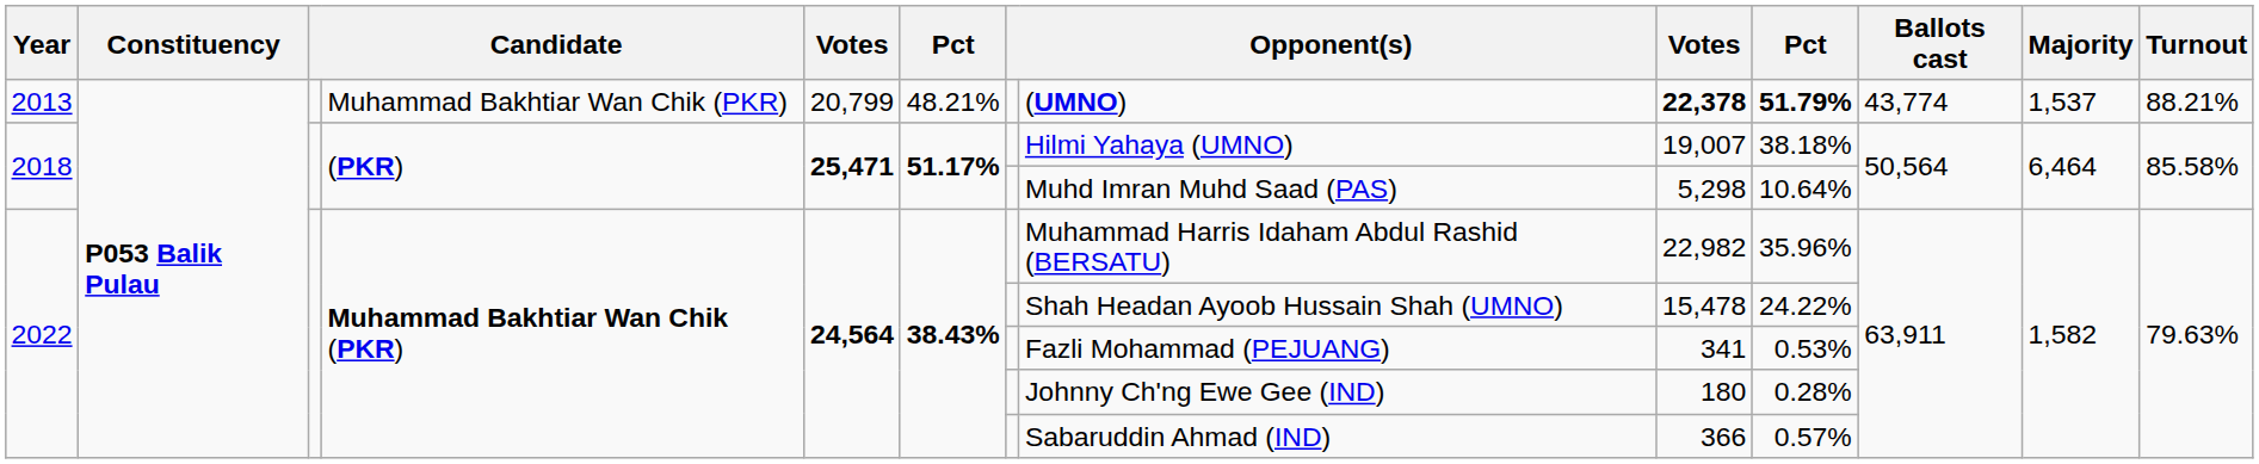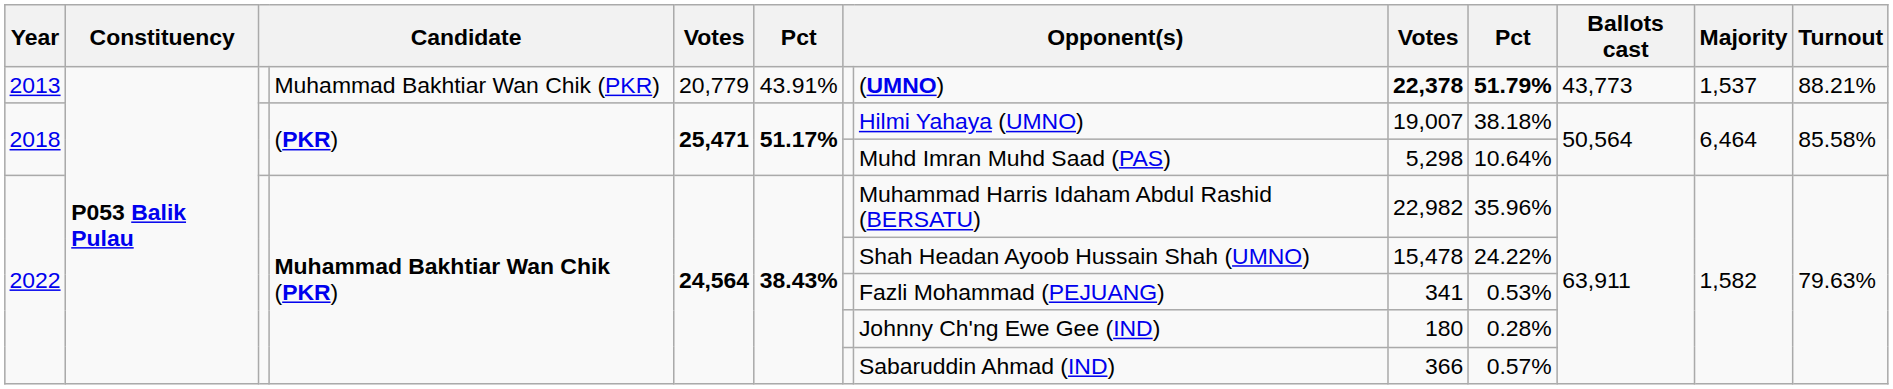 <table class="wikitable" style="margin:0.5em ; font-size:95%">
 <tr>
 <th>Year</th>
 <th>Constituency</th>
 <th colspan=2>Candidate</th>
 <th>Votes</th>
 <th>Pct</th>
 <th colspan=2>Opponent(s)</th>
 <th>Votes</th>
 <th>Pct</th>
 <th>Ballots cast</th>
 <th>Majority</th>
 <th>Turnout</th>
 </tr>
 <tr>
 <td><a href='#'>2013</a></td>
 <td rowspan=8><strong>P053 <a href='#'>Balik Pulau</a></strong></td>
 <td></td>
 <td>Muhammad Bakhtiar Wan Chik (<a href='#'>PKR</a>)</td>
-<td align="right">20,799</td>
-<td>48.21%</td>
+<td align="right">20,779</td>
+<td>43.91%</td>
 <td></td>
 <td> (<a href='#'><strong>UMNO</strong></a>)</td>
 <td align="right"><strong>22,378</strong></td>
 <td><strong>51.79%</strong></td>
-<td>43,774</td>
+<td>43,773</td>
 <td>1,537</td>
 <td>88.21%</td>
 </tr>
 <tr>
 <td rowspan=2><a href='#'>2018</a></td>
 <td rowspan=2 ></td>
 <td rowspan=2> (<a href='#'><strong>PKR</strong></a>)</td>
 <td rowspan=2 align="right"><strong>25,471</strong></td>
 <td rowspan=2><strong>51.17%</strong></td>
 <td></td>
 <td><a href='#'>Hilmi Yahaya</a> (<a href='#'>UMNO</a>)</td>
 <td align="right">19,007</td>
 <td>38.18%</td>
 <td rowspan=2>50,564</td>
 <td rowspan=2>6,464</td>
 <td rowspan=2>85.58%</td>
 </tr>
 <tr>
 <td></td>
 <td>Muhd Imran Muhd Saad (<a href='#'>PAS</a>)</td>
 <td align="right">5,298</td>
 <td>10.64%</td>
 </tr>
 <tr>
 <td rowspan=5><a href='#'>2022</a></td>
 <td rowspan=5 ></td>
 <td rowspan=5><strong>Muhammad Bakhtiar Wan Chik</strong> (<a href='#'><strong>PKR</strong></a>)</td>
 <td rowspan=5 align="right"><strong>24,564</strong></td>
 <td rowspan=5><strong>38.43%</strong></td>
 <td bgcolor=></td>
 <td>Muhammad Harris Idaham Abdul Rashid (<a href='#'>BERSATU</a>)</td>
 <td align="right">22,982</td>
 <td>35.96%</td>
 <td rowspan=5>63,911</td>
 <td rowspan=5>1,582</td>
 <td rowspan=5>79.63%</td>
 </tr>
 <tr>
 <td></td>
 <td>Shah Headan Ayoob Hussain Shah (<a href='#'>UMNO</a>)</td>
 <td align="right">15,478</td>
 <td>24.22%</td>
 </tr>
 <tr>
 <td bgcolor=></td>
 <td>Fazli Mohammad (<a href='#'>PEJUANG</a>)</td>
 <td align="right">341</td>
 <td align="right">0.53%</td>
 </tr>
 <tr>
 <td></td>
 <td>Johnny Ch'ng Ewe Gee (<a href='#'>IND</a>)</td>
 <td align="right">180</td>
 <td align="right">0.28%</td>
 </tr>
 <tr>
 <td></td>
 <td>Sabaruddin Ahmad (<a href='#'>IND</a>)</td>
 <td align="right">366</td>
 <td align="right">0.57%</td>
 </tr>
 </table>
